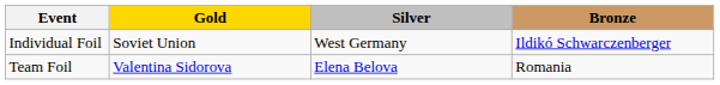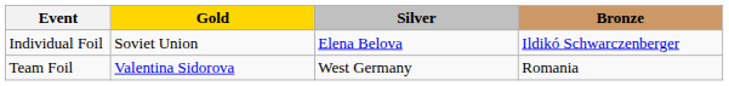 <table class="wikitable">
 <tr>
 <th width="100">Event</th>
 <th style="background-color:gold;" width="200"> Gold</th>
 <th style="background-color:silver;" width="200"> Silver</th>
 <th style="background-color:#CC9966;" width="200"> Bronze</th>
 </tr>
 <tr>
 <td>Individual Foil</td>
 <td> Soviet Union</td>
-<td> West Germany</td>
+<td> <a href='#'>Elena Belova</a></td>
 <td> <a href='#'>Ildikó Schwarczenberger</a></td>
 </tr>
 <tr>
 <td>Team Foil</td>
 <td> <a href='#'>Valentina Sidorova</a></td>
-<td> <a href='#'>Elena Belova</a></td>
+<td> West Germany</td>
 <td> Romania</td>
 </tr>
 </table>
